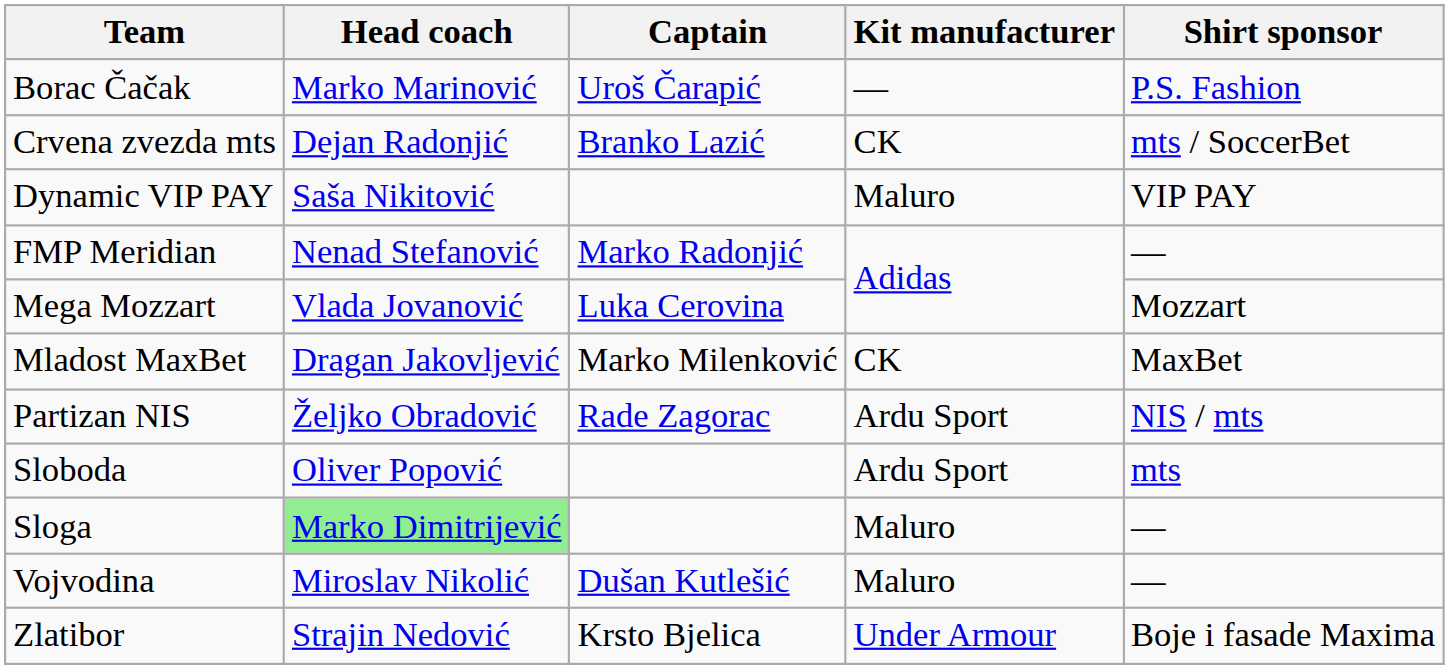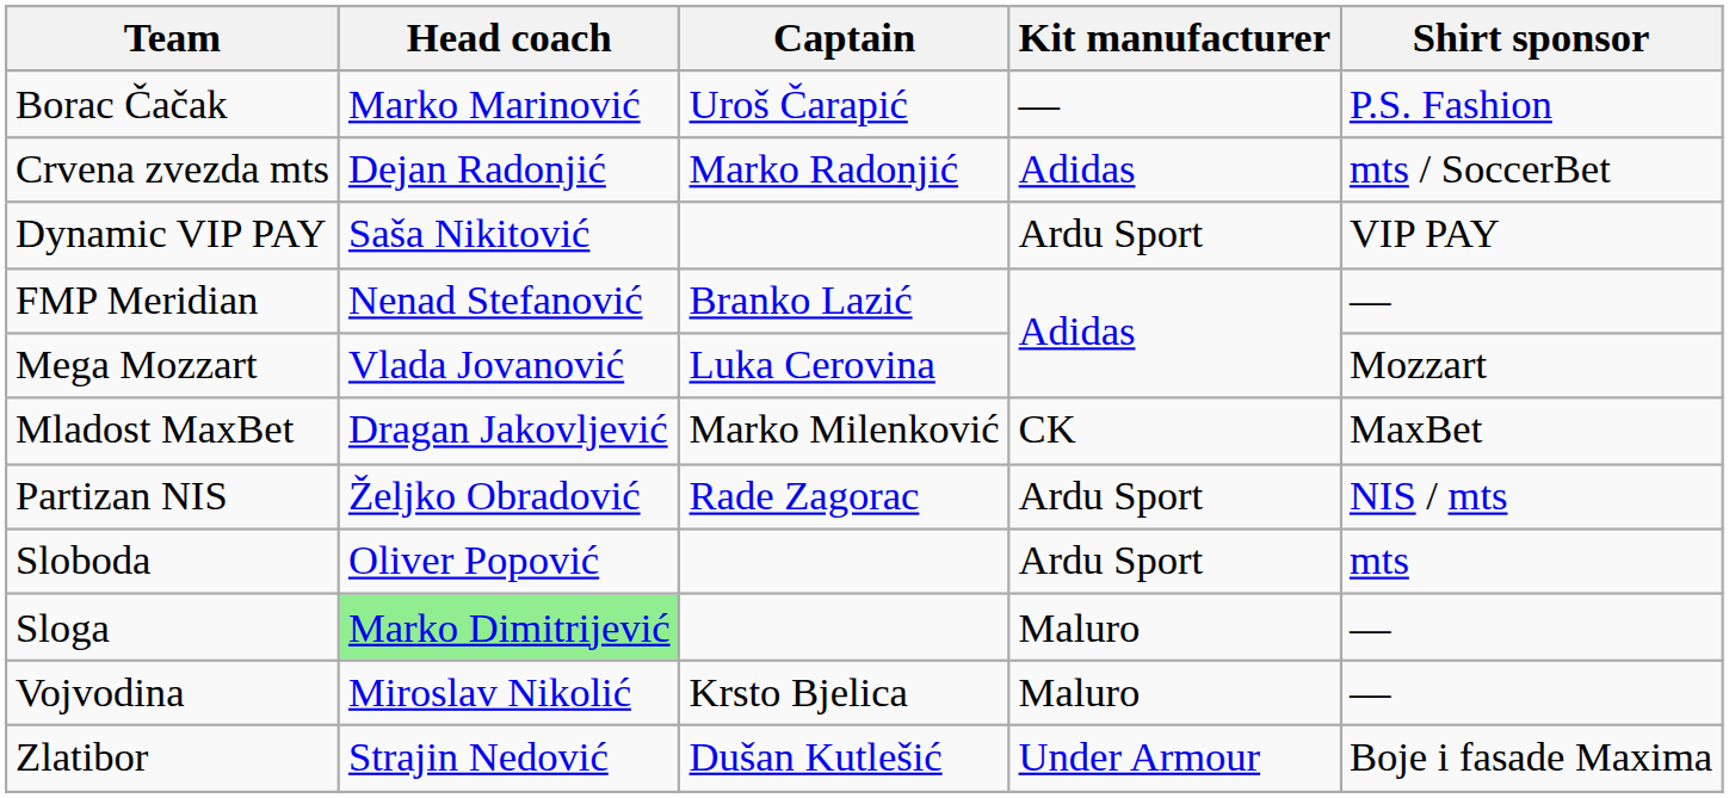 <table class="wikitable">
 <tr>
 <th>Team</th>
 <th>Head coach</th>
 <th>Captain</th>
 <th>Kit manufacturer</th>
 <th>Shirt sponsor</th>
 </tr>
 <tr>
 <td>Borac Čačak</td>
 <td> <a href='#'>Marko Marinović</a></td>
 <td> <a href='#'>Uroš Čarapić</a></td>
 <td>—</td>
 <td><a href='#'>P.S. Fashion</a></td>
 </tr>
 <tr>
 <td>Crvena zvezda mts</td>
 <td> <a href='#'>Dejan Radonjić</a></td>
-<td> <a href='#'>Branko Lazić</a></td>
-<td>CK</td>
+<td> <a href='#'>Marko Radonjić</a></td>
+<td><a href='#'>Adidas</a></td>
 <td><a href='#'>mts</a> / SoccerBet</td>
 </tr>
 <tr>
 <td>Dynamic VIP PAY</td>
 <td> <a href='#'>Saša Nikitović</a></td>
 <td></td>
-<td>Maluro</td>
+<td>Ardu Sport</td>
 <td>VIP PAY</td>
 </tr>
 <tr>
 <td>FMP Meridian</td>
 <td> <a href='#'>Nenad Stefanović</a></td>
-<td> <a href='#'>Marko Radonjić</a></td>
+<td> <a href='#'>Branko Lazić</a></td>
 <td rowspan=2><a href='#'>Adidas</a></td>
 <td>—</td>
 </tr>
 <tr>
 <td>Mega Mozzart</td>
 <td> <a href='#'>Vlada Jovanović</a></td>
 <td> <a href='#'>Luka Cerovina</a></td>
 <td>Mozzart</td>
 </tr>
 <tr>
 <td>Mladost MaxBet</td>
 <td> <a href='#'>Dragan Jakovljević</a></td>
 <td> Marko Milenković</td>
 <td>CK</td>
 <td>MaxBet</td>
 </tr>
 <tr>
 <td>Partizan NIS</td>
 <td> <a href='#'>Željko Obradović</a></td>
 <td> <a href='#'>Rade Zagorac</a></td>
 <td>Ardu Sport</td>
 <td><a href='#'>NIS</a> / <a href='#'>mts</a></td>
 </tr>
 <tr>
 <td>Sloboda</td>
 <td> <a href='#'>Oliver Popović</a></td>
 <td></td>
 <td>Ardu Sport</td>
 <td><a href='#'>mts</a></td>
 </tr>
 <tr>
 <td>Sloga</td>
 <td style="background: lightgreen;"> <a href='#'>Marko Dimitrijević</a></td>
 <td></td>
 <td>Maluro</td>
 <td>—</td>
 </tr>
 <tr>
 <td>Vojvodina</td>
 <td> <a href='#'>Miroslav Nikolić</a></td>
-<td> <a href='#'>Dušan Kutlešić</a></td>
+<td> Krsto Bjelica</td>
 <td>Maluro</td>
 <td>—</td>
 </tr>
 <tr>
 <td>Zlatibor</td>
 <td> <a href='#'>Strajin Nedović</a></td>
-<td> Krsto Bjelica</td>
+<td> <a href='#'>Dušan Kutlešić</a></td>
 <td><a href='#'>Under Armour</a></td>
 <td>Boje i fasade Maxima</td>
 </tr>
 </table>
